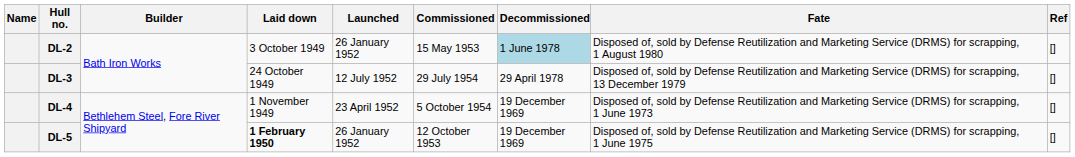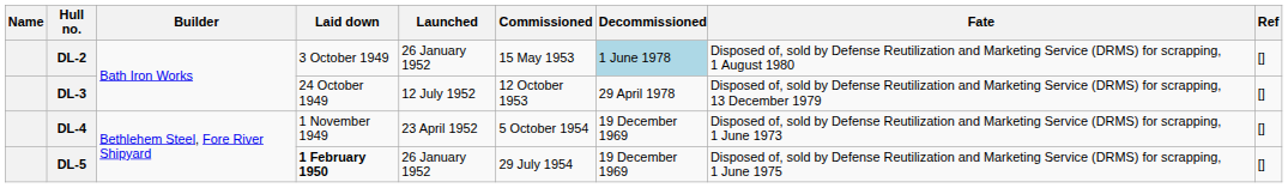 <table class="wikitable sortable plainrowheaders">
 <tr>
 <th scope="col">Name</th>
 <th scope="col">Hull no.</th>
 <th scope="col" style="max-width: 9em;">Builder</th>
 <th scope="col" style="max-width: 6em;">Laid down</th>
 <th scope="col" style="max-width: 6em;">Launched</th>
 <th scope="col" style="max-width: 6em;">Commissioned</th>
 <th scope="col" style="max-width: 6em;">Decommissioned</th>
 <th scope="col">Fate</th>
 <th scope="col">Ref</th>
 </tr>
 <tr>
 <th scope="row"></th>
 <th scope="row">DL-2</th>
 <td rowspan=2><a href='#'>Bath Iron Works</a></td>
 <td>3 October 1949</td>
 <td>26 January 1952</td>
 <td>15 May 1953</td>
 <td style="background: lightblue;">1 June 1978</td>
 <td data-sort-value="1 August 1980">Disposed of, sold by Defense Reutilization and Marketing Service (DRMS) for scrapping, 1 August 1980</td>
 <td>[]</td>
 </tr>
 <tr>
 <th scope="row"></th>
 <th scope="row">DL-3</th>
 <td>24 October 1949</td>
 <td>12 July 1952</td>
-<td>29 July 1954</td>
+<td>12 October 1953</td>
 <td>29 April 1978</td>
 <td data-sort-value="13 December 1979">Disposed of, sold by Defense Reutilization and Marketing Service (DRMS) for scrapping, 13 December 1979</td>
 <td>[]</td>
 </tr>
 <tr>
 <th scope="row"></th>
 <th scope="row">DL-4</th>
 <td rowspan=2><a href='#'>Bethlehem Steel</a>, <a href='#'>Fore River Shipyard</a></td>
 <td>1 November 1949</td>
 <td>23 April 1952</td>
 <td>5 October 1954</td>
 <td>19 December 1969</td>
 <td data-sort-value="1 June 1973">Disposed of, sold by Defense Reutilization and Marketing Service (DRMS) for scrapping, 1 June 1973</td>
 <td>[]</td>
 </tr>
 <tr>
 <th scope="row"></th>
 <th scope="row">DL-5</th>
 <td><strong>1 February 1950</strong></td>
 <td>26 January 1952</td>
-<td>12 October 1953</td>
+<td>29 July 1954</td>
 <td>19 December 1969</td>
 <td data-sort-value="1 June 1975">Disposed of, sold by Defense Reutilization and Marketing Service (DRMS) for scrapping, 1 June 1975</td>
 <td>[]</td>
 </tr>
 </table>
